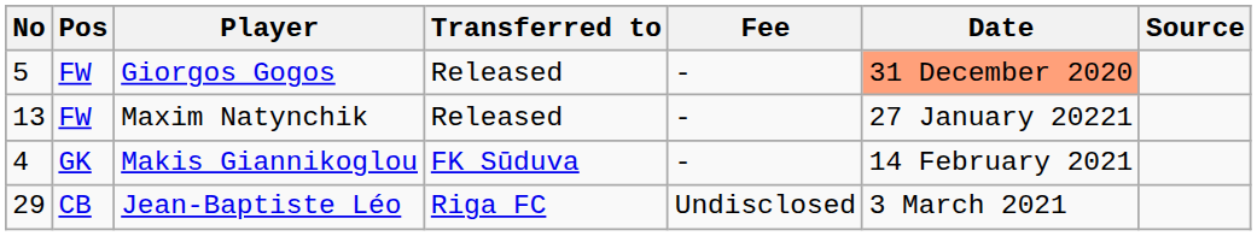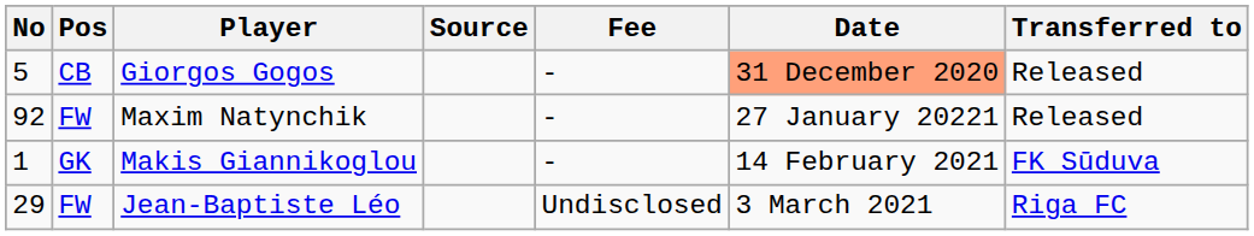 <table class="wikitable">
 <tr>
 <th>No</th>
 <th>Pos</th>
 <th>Player</th>
-<th>Transferred to</th>
+<th>Source</th>
 <th>Fee</th>
 <th>Date</th>
-<th>Source</th>
+<th>Transferred to</th>
 </tr>
 <tr>
 <td>5</td>
-<td><a href='#'>FW</a></td>
+<td><a href='#'>CB</a></td>
 <td><a href='#'>Giorgos Gogos</a></td>
-<td>Released</td>
+<td></td>
 <td>-</td>
 <td style="background: lightsalmon;">31 December 2020</td>
-<td></td>
+<td>Released</td>
 </tr>
 <tr>
-<td>13</td>
+<td>92</td>
 <td><a href='#'>FW</a></td>
 <td>Maxim Natynchik</td>
-<td>Released</td>
+<td></td>
 <td>-</td>
 <td>27 January 20221</td>
-<td></td>
+<td>Released</td>
 </tr>
 <tr>
-<td>4</td>
+<td>1</td>
 <td><a href='#'>GK</a></td>
 <td><a href='#'>Makis Giannikoglou</a></td>
-<td><a href='#'>FK Sūduva</a></td>
+<td></td>
 <td>-</td>
 <td>14 February 2021</td>
-<td></td>
+<td><a href='#'>FK Sūduva</a></td>
 </tr>
 <tr>
 <td>29</td>
-<td><a href='#'>CB</a></td>
+<td><a href='#'>FW</a></td>
 <td><a href='#'>Jean-Baptiste Léo</a></td>
-<td><a href='#'>Riga FC</a></td>
+<td></td>
 <td>Undisclosed</td>
 <td>3 March 2021</td>
-<td></td>
+<td><a href='#'>Riga FC</a></td>
 </tr>
 </table>
